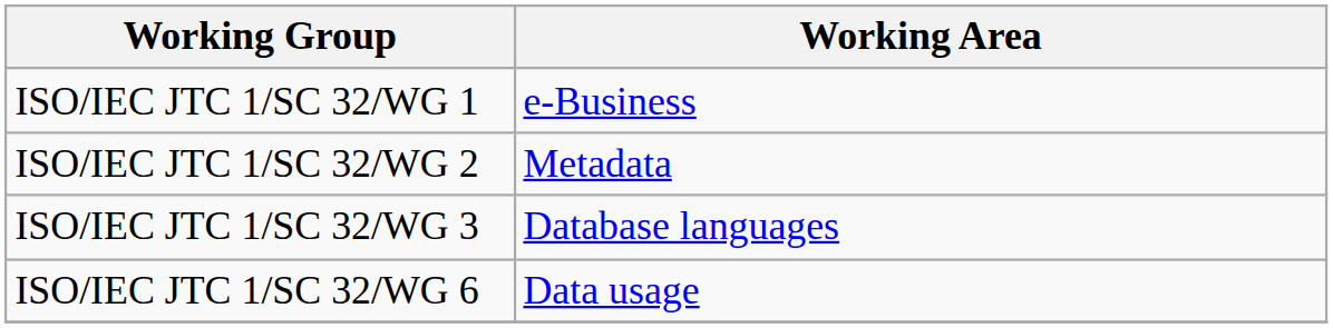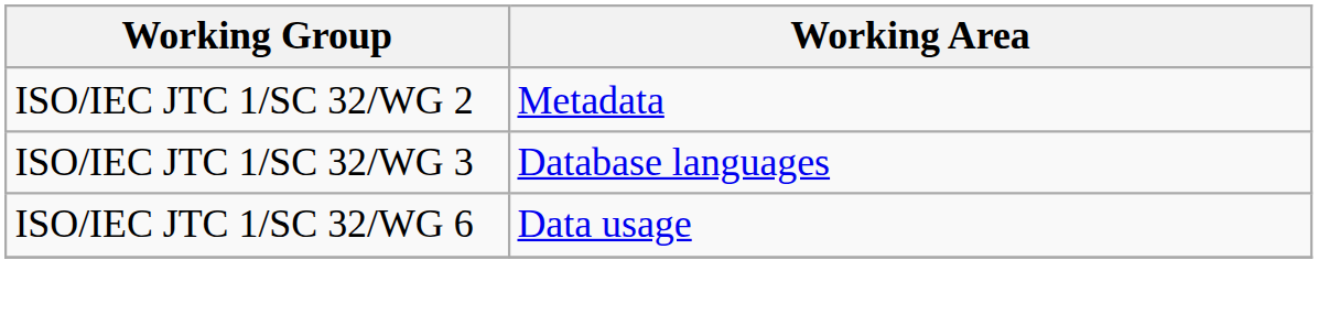 <table class="wikitable" width="60%">
 <tr>
 <th width="25%">Working Group</th>
 <th width="40%">Working Area</th>
-</tr>
-<tr>
-<td>ISO/IEC JTC 1/SC 32/WG 1</td>
-<td><a href='#'>e-Business</a></td>
 </tr>
 <tr>
 <td>ISO/IEC JTC 1/SC 32/WG 2</td>
 <td><a href='#'>Metadata</a></td>
 </tr>
 <tr>
 <td>ISO/IEC JTC 1/SC 32/WG 3</td>
 <td><a href='#'>Database languages</a></td>
 </tr>
 <tr>
 <td>ISO/IEC JTC 1/SC 32/WG 6</td>
 <td><a href='#'>Data usage</a></td>
 </tr>
 <tr>
 </tr>
 </table>
